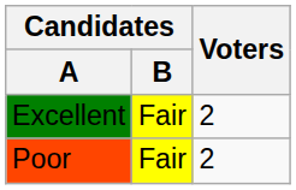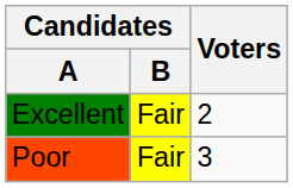 <table class="wikitable">
 <tr>
 <th colspan=2>Candidates</th>
 <th rowspan=2>Voters</th>
 </tr>
 <tr>
 <th>A</th>
 <th>B</th>
 </tr>
 <tr>
 <td bgcolor="green">Excellent</td>
 <td bgcolor="yellow">Fair</td>
 <td>2</td>
 </tr>
 <tr>
 <td bgcolor="orangered">Poor</td>
 <td bgcolor="yellow">Fair</td>
-<td>2</td>
+<td>3</td>
 </tr>
 </table>
